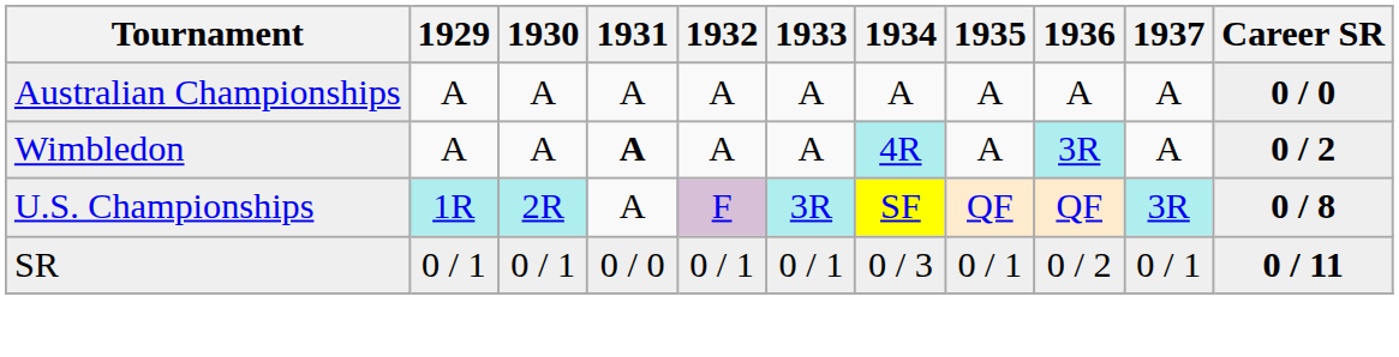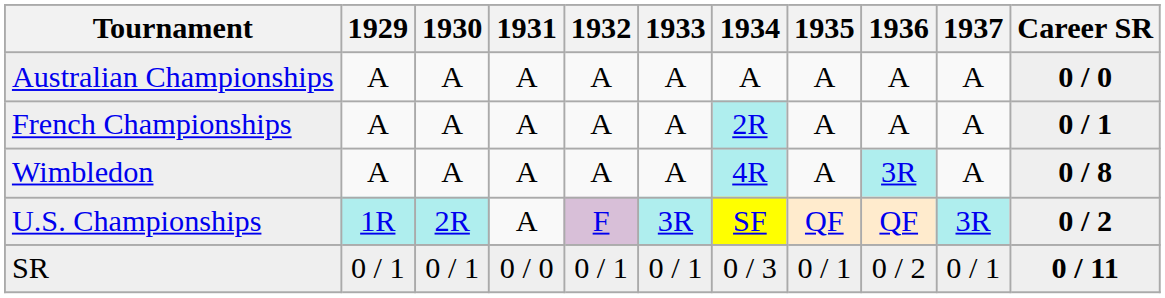 <table class="wikitable">
 <tr>
 <th>Tournament</th>
 <th>1929</th>
 <th>1930</th>
 <th>1931</th>
 <th>1932</th>
 <th>1933</th>
 <th>1934</th>
 <th>1935</th>
 <th>1936</th>
 <th>1937</th>
 <th>Career SR</th>
 </tr>
 <tr>
 <td style="background:#EFEFEF;"><a href='#'>Australian Championships</a></td>
 <td align="center">A</td>
 <td align="center">A</td>
 <td align="center">A</td>
 <td align="center">A</td>
 <td align="center">A</td>
 <td align="center">A</td>
 <td align="center">A</td>
 <td align="center">A</td>
 <td align="center">A</td>
 <td align="center" style="background:#EFEFEF;"><strong>0 / 0</strong></td>
 </tr>
 <tr>
+<td style="background:#EFEFEF;"><a href='#'>French Championships</a></td>
+<td align="center">A</td>
+<td align="center">A</td>
+<td align="center">A</td>
+<td align="center">A</td>
+<td align="center">A</td>
+<td align="center" style="background:#afeeee;"><a href='#'>2R</a></td>
+<td align="center">A</td>
+<td align="center">A</td>
+<td align="center">A</td>
+<td align="center" style="background:#EFEFEF;"><strong>0 / 1</strong></td>
+</tr>
+<tr>
 <td style="background:#EFEFEF;"><a href='#'>Wimbledon</a></td>
 <td align="center">A</td>
 <td align="center">A</td>
-<td align="center"><strong>A</strong></td>
+<td align="center">A</td>
 <td align="center">A</td>
 <td align="center">A</td>
 <td align="center" style="background:#afeeee;"><a href='#'>4R</a></td>
 <td align="center">A</td>
 <td align="center" style="background:#afeeee;"><a href='#'>3R</a></td>
 <td align="center">A</td>
-<td align="center" style="background:#EFEFEF;"><strong>0 / 2</strong></td>
+<td align="center" style="background:#EFEFEF;"><strong>0 / 8</strong></td>
 </tr>
 <tr>
 <td style="background:#EFEFEF;"><a href='#'>U.S. Championships</a></td>
 <td align="center" style="background:#afeeee;"><a href='#'>1R</a></td>
 <td align="center" style="background:#afeeee;"><a href='#'>2R</a></td>
 <td align="center">A</td>
 <td align="center" style="background:#D8BFD8;"><a href='#'>F</a></td>
 <td align="center" style="background:#afeeee;"><a href='#'>3R</a></td>
 <td align="center" style="background:yellow;"><a href='#'>SF</a></td>
 <td align="center"  style="background:#ffebcd;"><a href='#'>QF</a></td>
 <td align="center"  style="background:#ffebcd;"><a href='#'>QF</a></td>
 <td align="center" style="background:#afeeee;"><a href='#'>3R</a></td>
-<td align="center" style="background:#EFEFEF;"><strong>0 / 8</strong></td>
+<td align="center" style="background:#EFEFEF;"><strong>0 / 2</strong></td>
 </tr>
 <tr>
 <td style="background:#EFEFEF;">SR</td>
 <td align="center" style="background:#EFEFEF;">0 / 1</td>
 <td align="center" style="background:#EFEFEF;">0 / 1</td>
 <td align="center" style="background:#EFEFEF;">0 / 0</td>
 <td align="center" style="background:#EFEFEF;">0 / 1</td>
 <td align="center" style="background:#EFEFEF;">0 / 1</td>
 <td align="center" style="background:#EFEFEF;">0 / 3</td>
 <td align="center" style="background:#EFEFEF;">0 / 1</td>
 <td align="center" style="background:#EFEFEF;">0 / 2</td>
 <td align="center" style="background:#EFEFEF;">0 / 1</td>
 <td align="center" style="background:#EFEFEF;"><strong>0 / 11</strong></td>
 </tr>
 </table>
